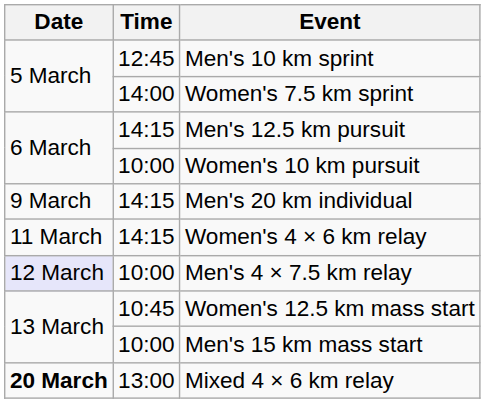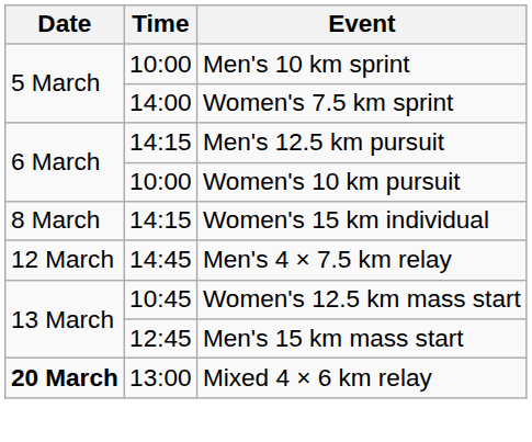 <table class="wikitable">
 <tr>
 <th>Date</th>
 <th>Time</th>
 <th>Event</th>
 </tr>
 <tr>
 <td rowspan=2>5 March</td>
-<td>12:45</td>
+<td>10:00</td>
 <td>Men's 10 km sprint</td>
 </tr>
 <tr>
 <td>14:00</td>
 <td>Women's 7.5 km sprint</td>
 </tr>
 <tr>
 <td rowspan=2>6 March</td>
 <td>14:15</td>
 <td>Men's 12.5 km pursuit</td>
 </tr>
 <tr>
 <td>10:00</td>
 <td>Women's 10 km pursuit</td>
 </tr>
 <tr>
-<td>9 March</td>
+<td>8 March</td>
 <td>14:15</td>
-<td>Men's 20 km individual</td>
+<td>Women's 15 km individual</td>
 </tr>
 <tr>
-<td>11 March</td>
-<td>14:15</td>
-<td>Women's 4 × 6 km relay</td>
-</tr>
-<tr>
-<td style="background: lavender;">12 March</td>
-<td>10:00</td>
+<td>12 March</td>
+<td>14:45</td>
 <td>Men's 4 × 7.5 km relay</td>
 </tr>
 <tr>
 <td rowspan=2>13 March</td>
 <td>10:45</td>
 <td>Women's 12.5 km mass start</td>
 </tr>
 <tr>
-<td>10:00</td>
+<td>12:45</td>
 <td>Men's 15 km mass start</td>
 </tr>
 <tr>
 <td><strong>20 March</strong></td>
 <td>13:00</td>
 <td>Mixed 4 × 6 km relay</td>
 </tr>
 </table>
